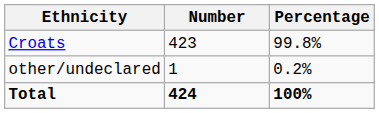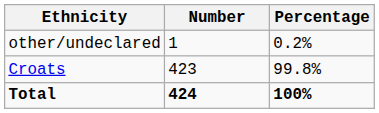 <table class="wikitable">
 <tr>
 <th width="100px">Ethnicity</th>
 <th width="80px">Number</th>
 <th width="80px">Percentage</th>
 </tr>
 <tr>
+<td>other/undeclared</td>
+<td>1</td>
+<td>0.2%</td>
+</tr>
+<tr>
 <td><a href='#'>Croats</a></td>
 <td>423</td>
 <td>99.8%</td>
-</tr>
-<tr>
-<td>other/undeclared</td>
-<td>1</td>
-<td>0.2%</td>
 </tr>
 <tr>
 <td><strong>Total</strong></td>
 <td><strong>424</strong></td>
 <td><strong>100%</strong></td>
 </tr>
 </table>
